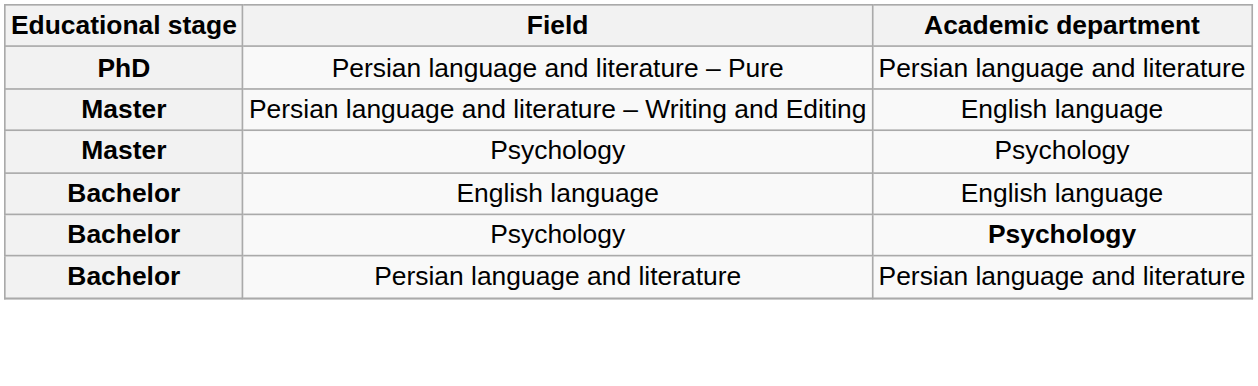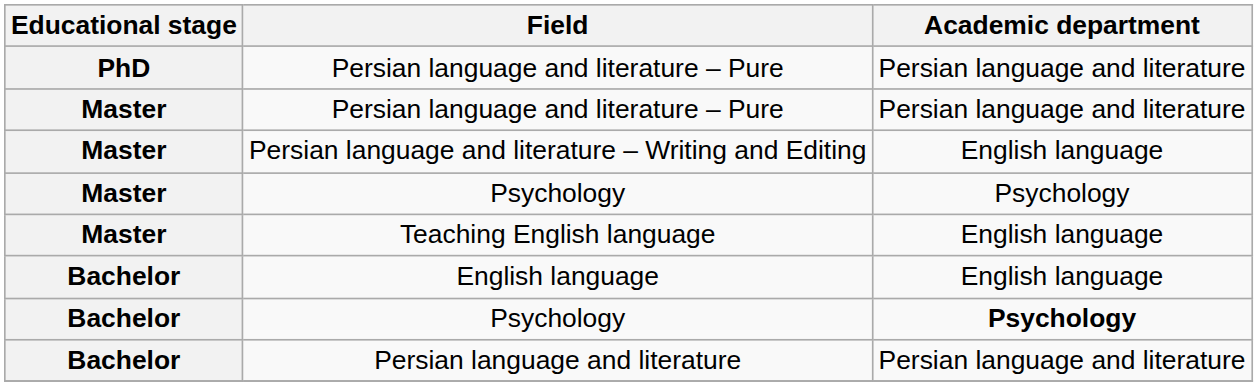 <table class="wikitable" style="text-align: center;">
 <tr>
 <th rowspan=1>Educational stage</th>
 <th rowspan=1>Field</th>
 <th rowspan=1>Academic department</th>
 </tr>
 <tr>
 <th>PhD</th>
 <td>Persian language and literature – Pure</td>
 <td>Persian language and literature</td>
 </tr>
 <tr>
 <th>Master</th>
+<td>Persian language and literature – Pure</td>
+<td>Persian language and literature</td>
+</tr>
+<tr>
+<th>Master</th>
 <td>Persian language and literature – Writing and Editing</td>
 <td>English language</td>
 </tr>
 <tr>
 <th>Master</th>
 <td>Psychology</td>
 <td>Psychology</td>
+</tr>
+<tr>
+<th>Master</th>
+<td>Teaching English language</td>
+<td>English language</td>
 </tr>
 <tr>
 <th>Bachelor</th>
 <td>English language</td>
 <td>English language</td>
 </tr>
 <tr>
 <th>Bachelor</th>
 <td>Psychology</td>
 <td><strong>Psychology</strong></td>
 </tr>
 <tr>
 <th>Bachelor</th>
 <td>Persian language and literature</td>
 <td>Persian language and literature</td>
 </tr>
 <tr>
 </tr>
 </table>
